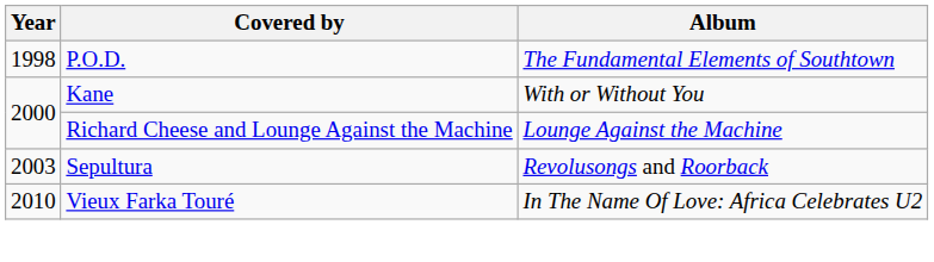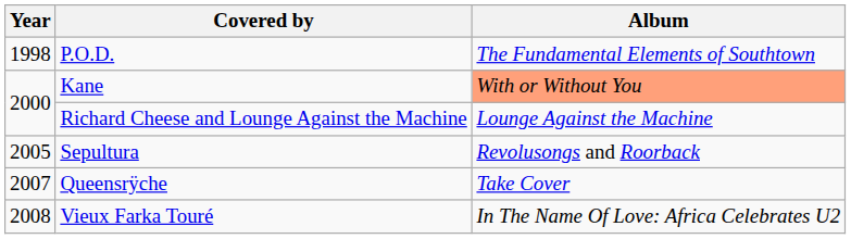 <table class="wikitable">
 <tr>
 <th>Year</th>
 <th>Covered by</th>
 <th>Album</th>
 </tr>
 <tr>
 <td>1998</td>
 <td><a href='#'>P.O.D.</a></td>
 <td><em><a href='#'>The Fundamental Elements of Southtown</a></em></td>
 </tr>
 <tr>
 <td rowspan="2">2000</td>
 <td><a href='#'>Kane</a></td>
-<td><em>With or Without You</em></td>
+<td style="background: lightsalmon;"><em>With or Without You</em></td>
 </tr>
 <tr>
 <td><a href='#'>Richard Cheese and Lounge Against the Machine</a></td>
 <td><em><a href='#'>Lounge Against the Machine</a></em></td>
 </tr>
 <tr>
-<td>2003</td>
+<td>2005</td>
 <td><a href='#'>Sepultura</a></td>
 <td><em><a href='#'>Revolusongs</a></em> and <em><a href='#'>Roorback</a></em></td>
 </tr>
 <tr>
-<td>2010</td>
+<td>2007</td>
+<td><a href='#'>Queensrÿche</a></td>
+<td><em><a href='#'>Take Cover</a></em></td>
+</tr>
+<tr>
+<td>2008</td>
 <td><a href='#'>Vieux Farka Touré</a></td>
 <td><em>In The Name Of Love: Africa Celebrates U2</em></td>
 </tr>
 </table>
